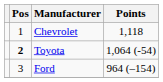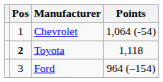 <table class="wikitable" style="font-size: 95%;">
 <tr>
 <th></th>
 <th>Pos</th>
 <th>Manufacturer</th>
 <th>Points</th>
 </tr>
 <tr>
 <td align="left"></td>
 <td style="text-align:center;">1</td>
 <td><a href='#'>Chevrolet</a></td>
-<td style="text-align:center;">1,118</td>
+<td style="text-align:center;">1,064 (-54)</td>
 </tr>
 <tr>
 <td align="left"></td>
 <td style="text-align:center;"><strong>2</strong></td>
 <td><a href='#'>Toyota</a></td>
-<td style="text-align:center;">1,064 (-54)</td>
+<td style="text-align:center;">1,118</td>
 </tr>
 <tr>
 <td align="left"></td>
 <td style="text-align:center;">3</td>
 <td><a href='#'>Ford</a></td>
 <td style="text-align:center;">964 (–154)</td>
 </tr>
 <tr class="sortbottom">
 </tr>
 </table>
